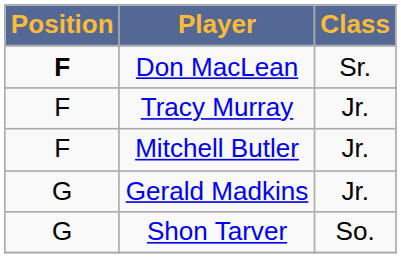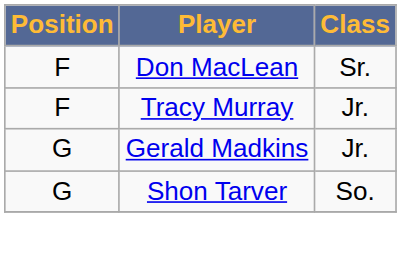 <table class="wikitable sortable sortable">
 <tr>
 <th style="background:#536895; color:#FEBB36">Position</th>
 <th style="background:#536895; color:#FEBB36">Player</th>
 <th style="background:#536895; color:#FEBB36">Class</th>
 </tr>
 <tr style="text-align: center">
-<td><strong>F</strong></td>
+<td>F</td>
 <td><a href='#'>Don MacLean</a></td>
 <td>Sr.</td>
 </tr>
 <tr style="text-align: center">
 <td>F</td>
 <td><a href='#'>Tracy Murray</a></td>
-<td>Jr.</td>
-</tr>
-<tr style="text-align: center">
-<td>F</td>
-<td><a href='#'>Mitchell Butler</a></td>
 <td>Jr.</td>
 </tr>
 <tr style="text-align: center">
 <td>G</td>
 <td><a href='#'>Gerald Madkins</a></td>
 <td>Jr.</td>
 </tr>
 <tr style="text-align: center">
 <td>G</td>
 <td><a href='#'>Shon Tarver</a></td>
 <td>So.</td>
 </tr>
 <tr style="text-align: center">
 </tr>
 </table>
